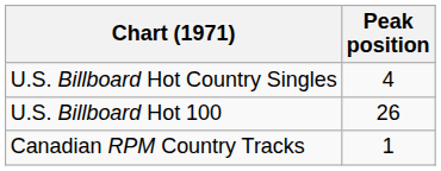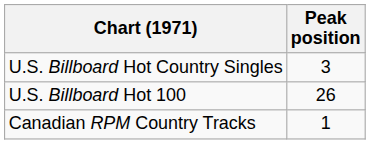 <table class="wikitable sortable">
 <tr>
 <th align="left">Chart (1971)</th>
 <th align="center">Peak<br>position</th>
 </tr>
 <tr>
 <td align="left">U.S. <em>Billboard</em> Hot Country Singles</td>
-<td align="center">4</td>
+<td align="center">3</td>
 </tr>
 <tr>
 <td align="left">U.S. <em>Billboard</em> Hot 100</td>
 <td align="center">26</td>
 </tr>
 <tr>
 <td align="left">Canadian <em>RPM</em> Country Tracks</td>
 <td align="center">1</td>
 </tr>
 </table>
